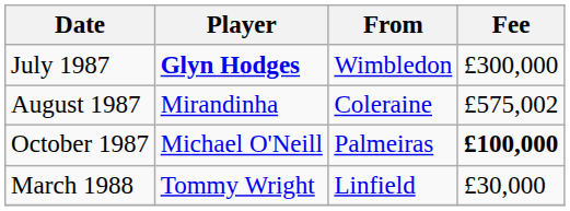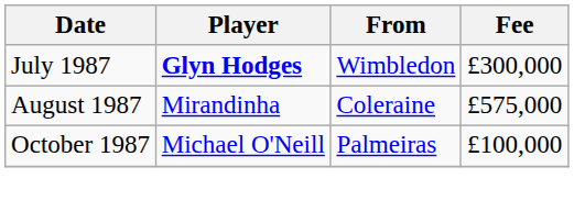 <table class="wikitable sortable">
 <tr>
 <th>Date</th>
 <th>Player</th>
 <th>From</th>
 <th>Fee</th>
 </tr>
 <tr>
 <td>July 1987</td>
 <td><strong><a href='#'>Glyn Hodges</a></strong></td>
 <td><a href='#'>Wimbledon</a></td>
 <td>£300,000 </td>
 </tr>
 <tr>
 <td>August 1987</td>
 <td><a href='#'>Mirandinha</a></td>
 <td><a href='#'>Coleraine</a></td>
-<td>£575,002 </td>
+<td>£575,000 </td>
 </tr>
 <tr>
 <td>October 1987</td>
 <td><a href='#'>Michael O'Neill</a></td>
 <td><a href='#'>Palmeiras</a></td>
-<td><strong>£100,000 </strong></td>
-</tr>
-<tr>
-<td>March 1988</td>
-<td><a href='#'>Tommy Wright</a></td>
-<td><a href='#'>Linfield</a></td>
-<td>£30,000</td>
+<td>£100,000 </td>
 </tr>
 <tr>
 </tr>
 </table>
